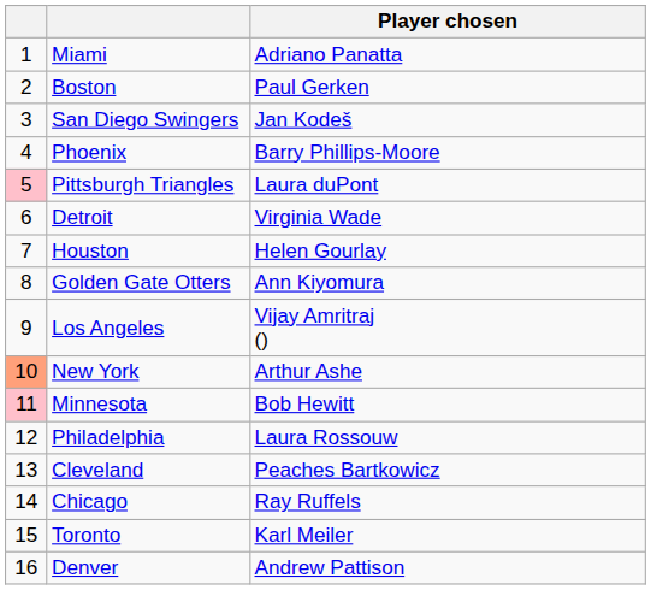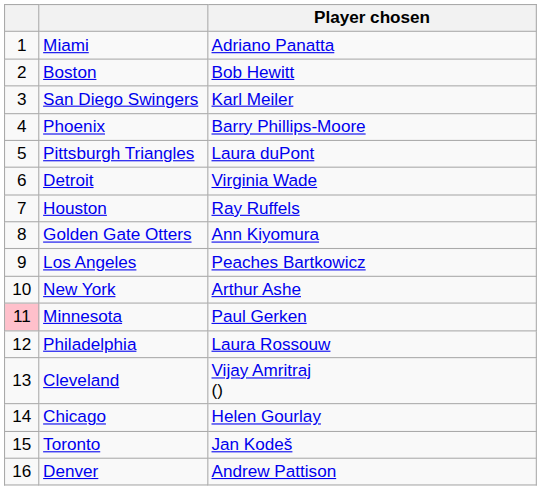 <table class="wikitable" style="text-align:left">
 <tr>
 <th width="25px"></th>
 <th width="150px"></th>
 <th width="300px">Player chosen</th>
 </tr>
 <tr>
 <td style="text-align:center">1</td>
 <td><a href='#'>Miami</a></td>
 <td><a href='#'>Adriano Panatta</a></td>
 </tr>
 <tr>
 <td style="text-align:center">2</td>
 <td><a href='#'>Boston</a></td>
-<td><a href='#'>Paul Gerken</a></td>
+<td><a href='#'>Bob Hewitt</a></td>
 </tr>
 <tr>
 <td style="text-align:center">3</td>
 <td><a href='#'>San Diego Swingers</a></td>
-<td><a href='#'>Jan Kodeš</a></td>
+<td><a href='#'>Karl Meiler</a></td>
 </tr>
 <tr>
 <td style="text-align:center">4</td>
 <td><a href='#'>Phoenix</a></td>
 <td><a href='#'>Barry Phillips-Moore</a></td>
 </tr>
 <tr>
-<td style="background: pink; text-align:center">5</td>
+<td style="text-align:center">5</td>
 <td><a href='#'>Pittsburgh Triangles</a></td>
 <td><a href='#'>Laura duPont</a></td>
 </tr>
 <tr>
 <td style="text-align:center">6</td>
 <td><a href='#'>Detroit</a></td>
 <td><a href='#'>Virginia Wade</a></td>
 </tr>
 <tr>
 <td style="text-align:center">7</td>
 <td><a href='#'>Houston</a></td>
-<td><a href='#'>Helen Gourlay</a></td>
+<td><a href='#'>Ray Ruffels</a></td>
 </tr>
 <tr>
 <td style="text-align:center">8</td>
 <td><a href='#'>Golden Gate Otters</a></td>
 <td><a href='#'>Ann Kiyomura</a></td>
 </tr>
 <tr>
 <td style="text-align:center">9</td>
 <td><a href='#'>Los Angeles</a></td>
-<td><a href='#'>Vijay Amritraj</a><br>()</td>
+<td><a href='#'>Peaches Bartkowicz</a></td>
 </tr>
 <tr>
-<td style="background: lightsalmon; text-align:center">10</td>
+<td style="text-align:center">10</td>
 <td><a href='#'>New York</a></td>
 <td><a href='#'>Arthur Ashe</a></td>
 </tr>
 <tr>
 <td style="background: pink; text-align:center">11</td>
 <td><a href='#'>Minnesota</a></td>
-<td><a href='#'>Bob Hewitt</a></td>
+<td><a href='#'>Paul Gerken</a></td>
 </tr>
 <tr>
 <td style="text-align:center">12</td>
 <td><a href='#'>Philadelphia</a></td>
 <td><a href='#'>Laura Rossouw</a></td>
 </tr>
 <tr>
 <td style="text-align:center">13</td>
 <td><a href='#'>Cleveland</a></td>
-<td><a href='#'>Peaches Bartkowicz</a></td>
+<td><a href='#'>Vijay Amritraj</a><br>()</td>
 </tr>
 <tr>
 <td style="text-align:center">14</td>
 <td><a href='#'>Chicago</a></td>
-<td><a href='#'>Ray Ruffels</a></td>
+<td><a href='#'>Helen Gourlay</a></td>
 </tr>
 <tr>
 <td style="text-align:center">15</td>
 <td><a href='#'>Toronto</a></td>
-<td><a href='#'>Karl Meiler</a></td>
+<td><a href='#'>Jan Kodeš</a></td>
 </tr>
 <tr>
 <td style="text-align:center">16</td>
 <td><a href='#'>Denver</a></td>
 <td><a href='#'>Andrew Pattison</a></td>
 </tr>
 </table>
